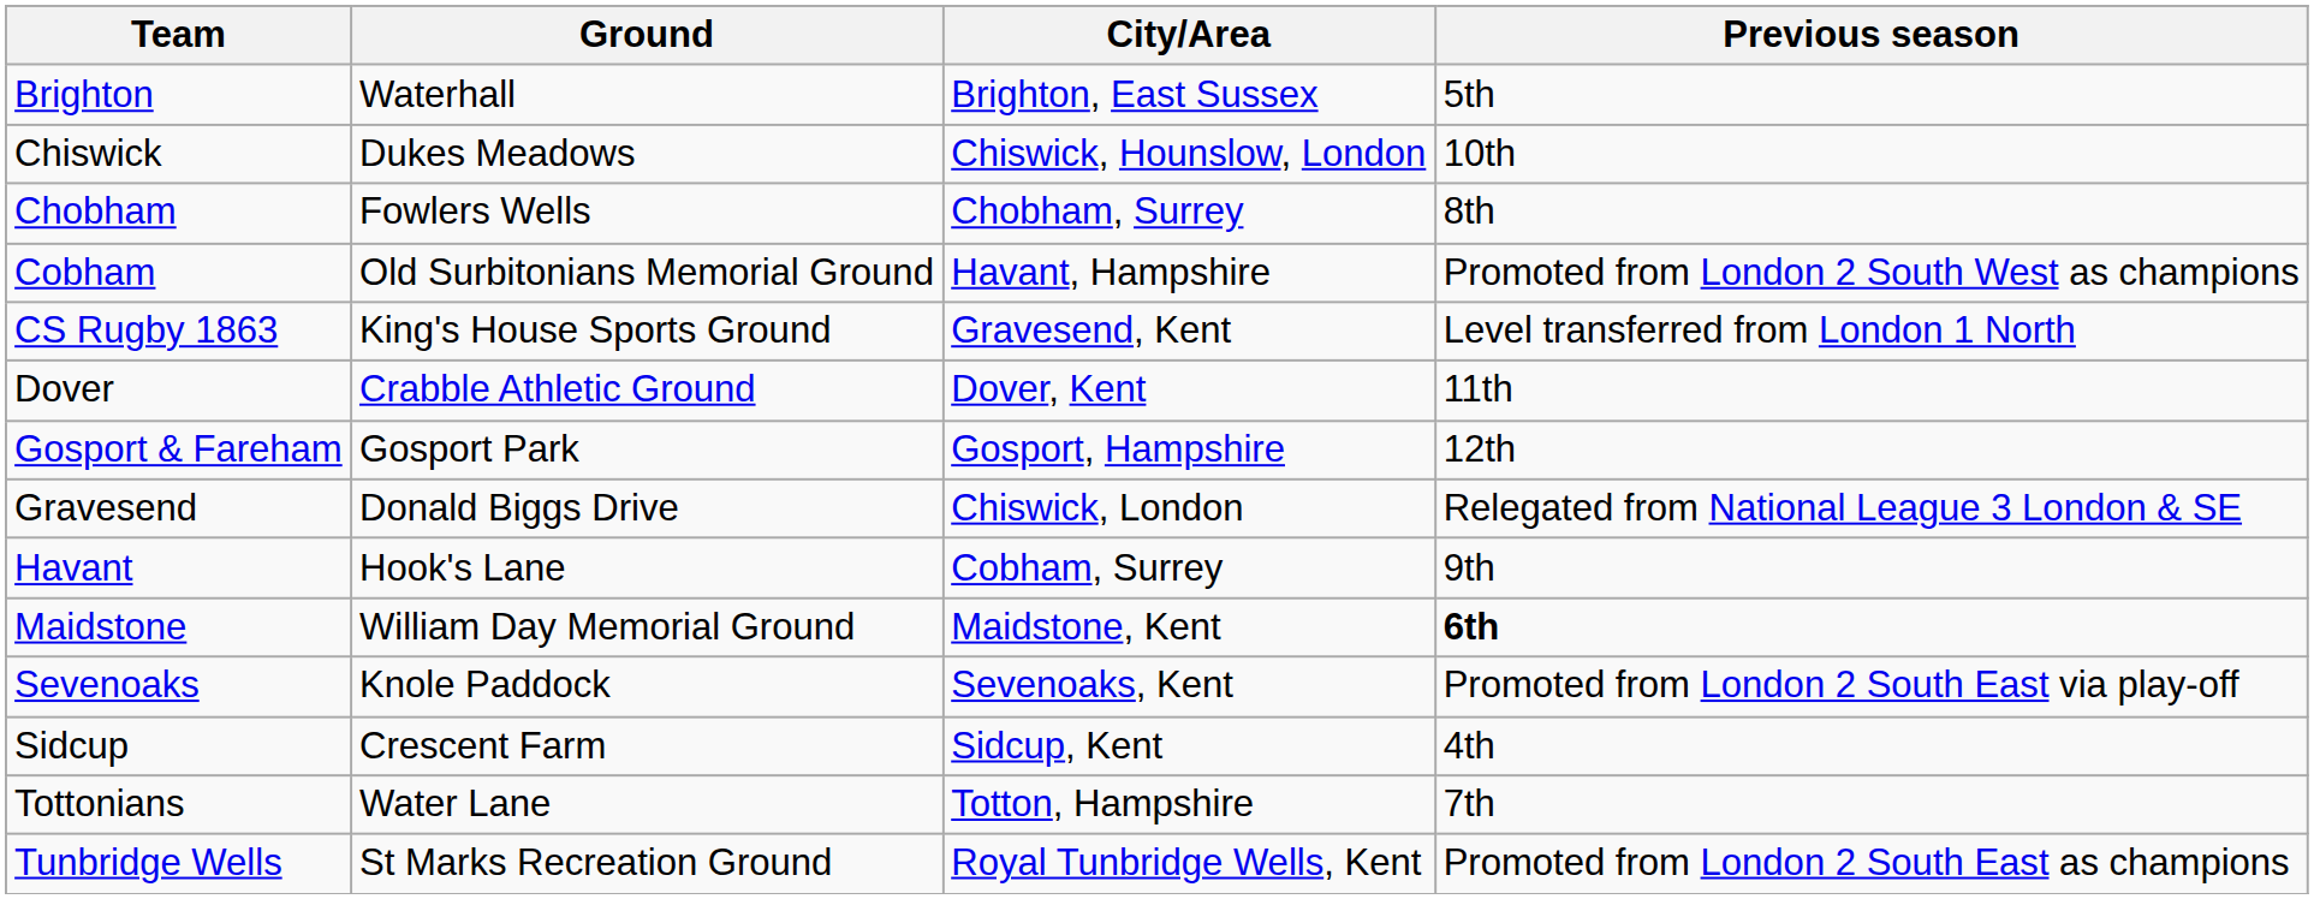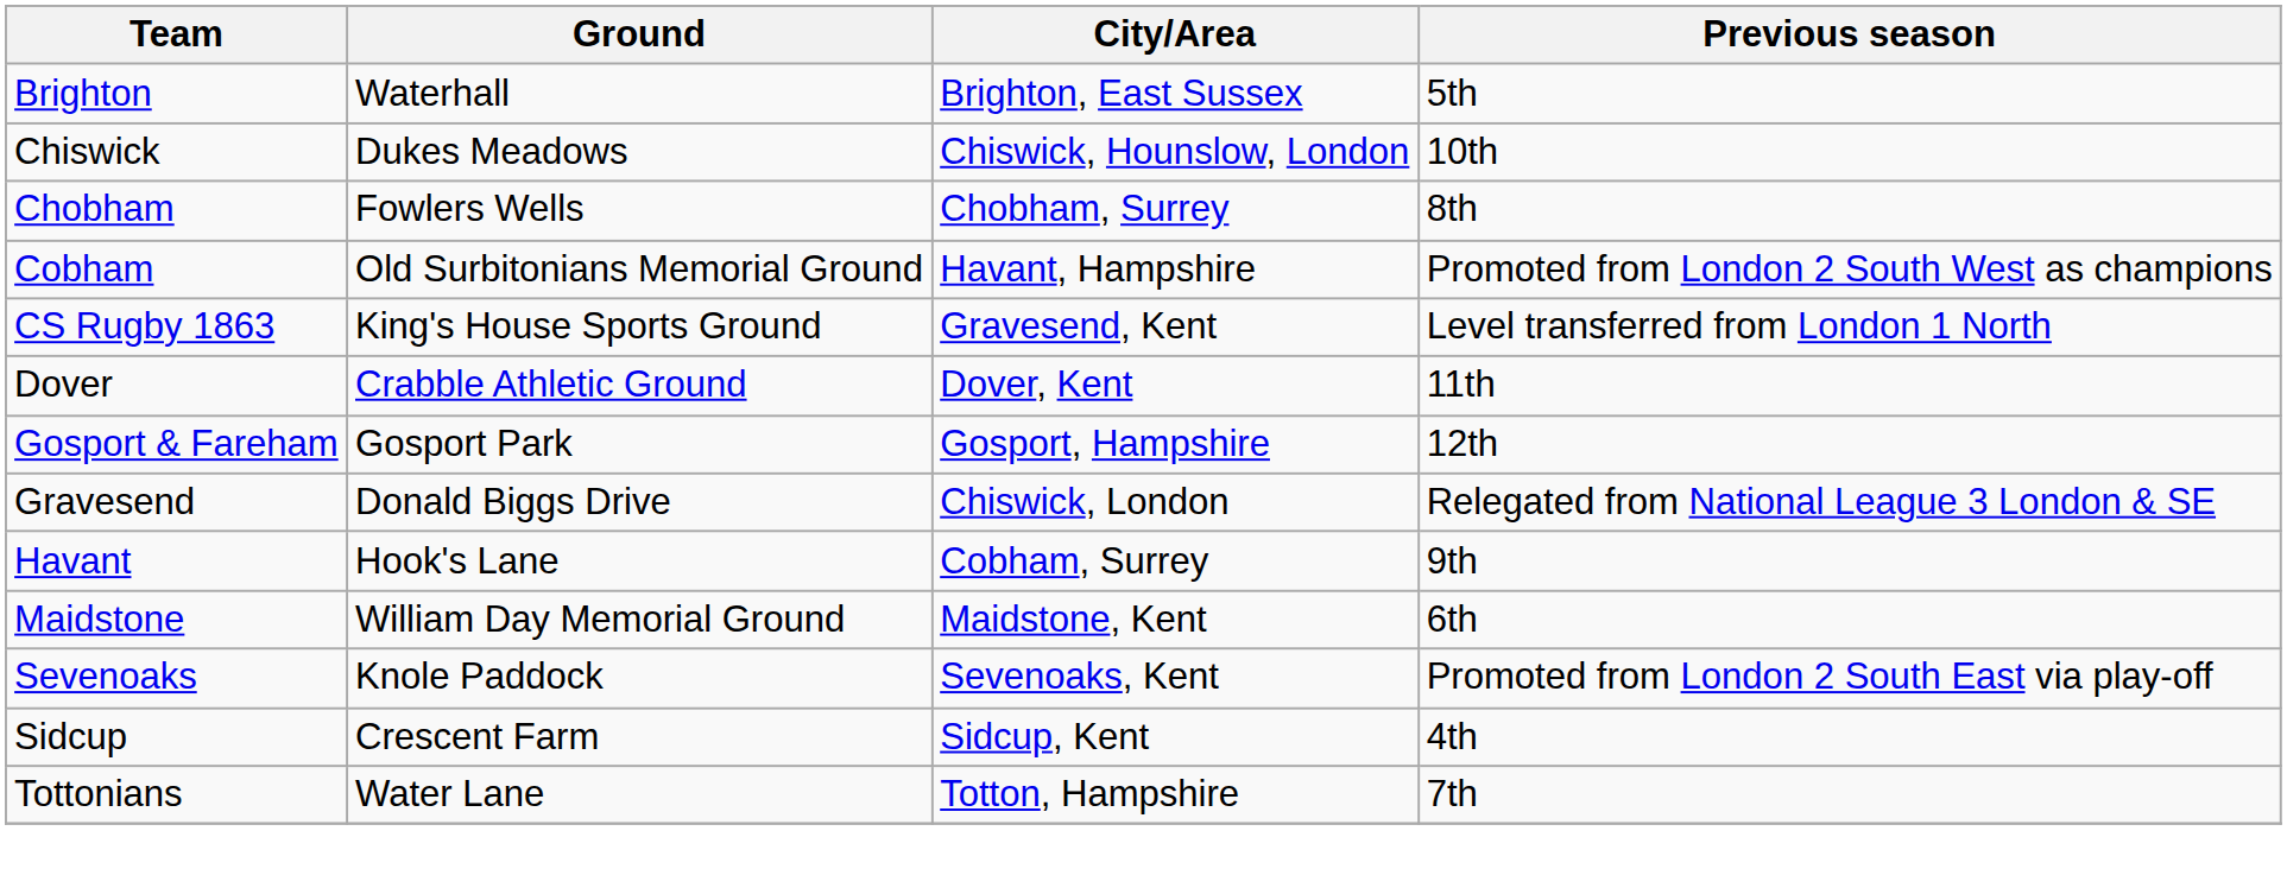 <table class="wikitable sortable">
 <tr>
 <th>Team</th>
 <th>Ground</th>
 <th>City/Area</th>
 <th>Previous season</th>
 </tr>
 <tr>
 <td><a href='#'>Brighton</a></td>
 <td>Waterhall</td>
 <td><a href='#'>Brighton</a>, <a href='#'>East Sussex</a></td>
 <td>5th</td>
 </tr>
 <tr>
 <td>Chiswick</td>
 <td>Dukes Meadows</td>
 <td><a href='#'>Chiswick</a>, <a href='#'>Hounslow</a>, <a href='#'>London</a></td>
 <td>10th</td>
 </tr>
 <tr>
 <td><a href='#'>Chobham</a></td>
 <td>Fowlers Wells</td>
 <td><a href='#'>Chobham</a>, <a href='#'>Surrey</a></td>
 <td>8th</td>
 </tr>
 <tr>
 <td><a href='#'>Cobham</a></td>
 <td>Old Surbitonians Memorial Ground</td>
 <td><a href='#'>Havant</a>, Hampshire</td>
 <td>Promoted from <a href='#'>London 2 South West</a> as champions</td>
 </tr>
 <tr>
 <td><a href='#'>CS Rugby 1863</a></td>
 <td>King's House Sports Ground</td>
 <td><a href='#'>Gravesend</a>, Kent</td>
 <td>Level transferred from <a href='#'>London 1 North</a></td>
 </tr>
 <tr>
 <td>Dover</td>
 <td><a href='#'>Crabble Athletic Ground</a></td>
 <td><a href='#'>Dover</a>, <a href='#'>Kent</a></td>
 <td>11th</td>
 </tr>
 <tr>
 <td><a href='#'>Gosport & Fareham</a></td>
 <td>Gosport Park</td>
 <td><a href='#'>Gosport</a>, <a href='#'>Hampshire</a></td>
 <td>12th</td>
 </tr>
 <tr>
 <td>Gravesend</td>
 <td>Donald Biggs Drive</td>
 <td><a href='#'>Chiswick</a>, London</td>
 <td>Relegated from <a href='#'>National League 3 London & SE</a></td>
 </tr>
 <tr>
 <td><a href='#'>Havant</a></td>
 <td>Hook's Lane</td>
 <td><a href='#'>Cobham</a>, Surrey</td>
 <td>9th</td>
 </tr>
 <tr>
 <td><a href='#'>Maidstone</a></td>
 <td>William Day Memorial Ground</td>
 <td><a href='#'>Maidstone</a>, Kent</td>
-<td><strong>6th</strong></td>
+<td>6th</td>
 </tr>
 <tr>
 <td><a href='#'>Sevenoaks</a></td>
 <td>Knole Paddock</td>
 <td><a href='#'>Sevenoaks</a>, Kent</td>
 <td>Promoted from <a href='#'>London 2 South East</a> via play-off</td>
 </tr>
 <tr>
 <td>Sidcup</td>
 <td>Crescent Farm</td>
 <td><a href='#'>Sidcup</a>, Kent</td>
 <td>4th</td>
 </tr>
 <tr>
 <td>Tottonians</td>
 <td>Water Lane</td>
 <td><a href='#'>Totton</a>, Hampshire</td>
 <td>7th</td>
 </tr>
 <tr>
-<td><a href='#'>Tunbridge Wells</a></td>
-<td>St Marks Recreation Ground</td>
-<td><a href='#'>Royal Tunbridge Wells</a>, Kent</td>
-<td>Promoted from <a href='#'>London 2 South East</a> as champions</td>
-</tr>
-<tr>
 </tr>
 </table>
